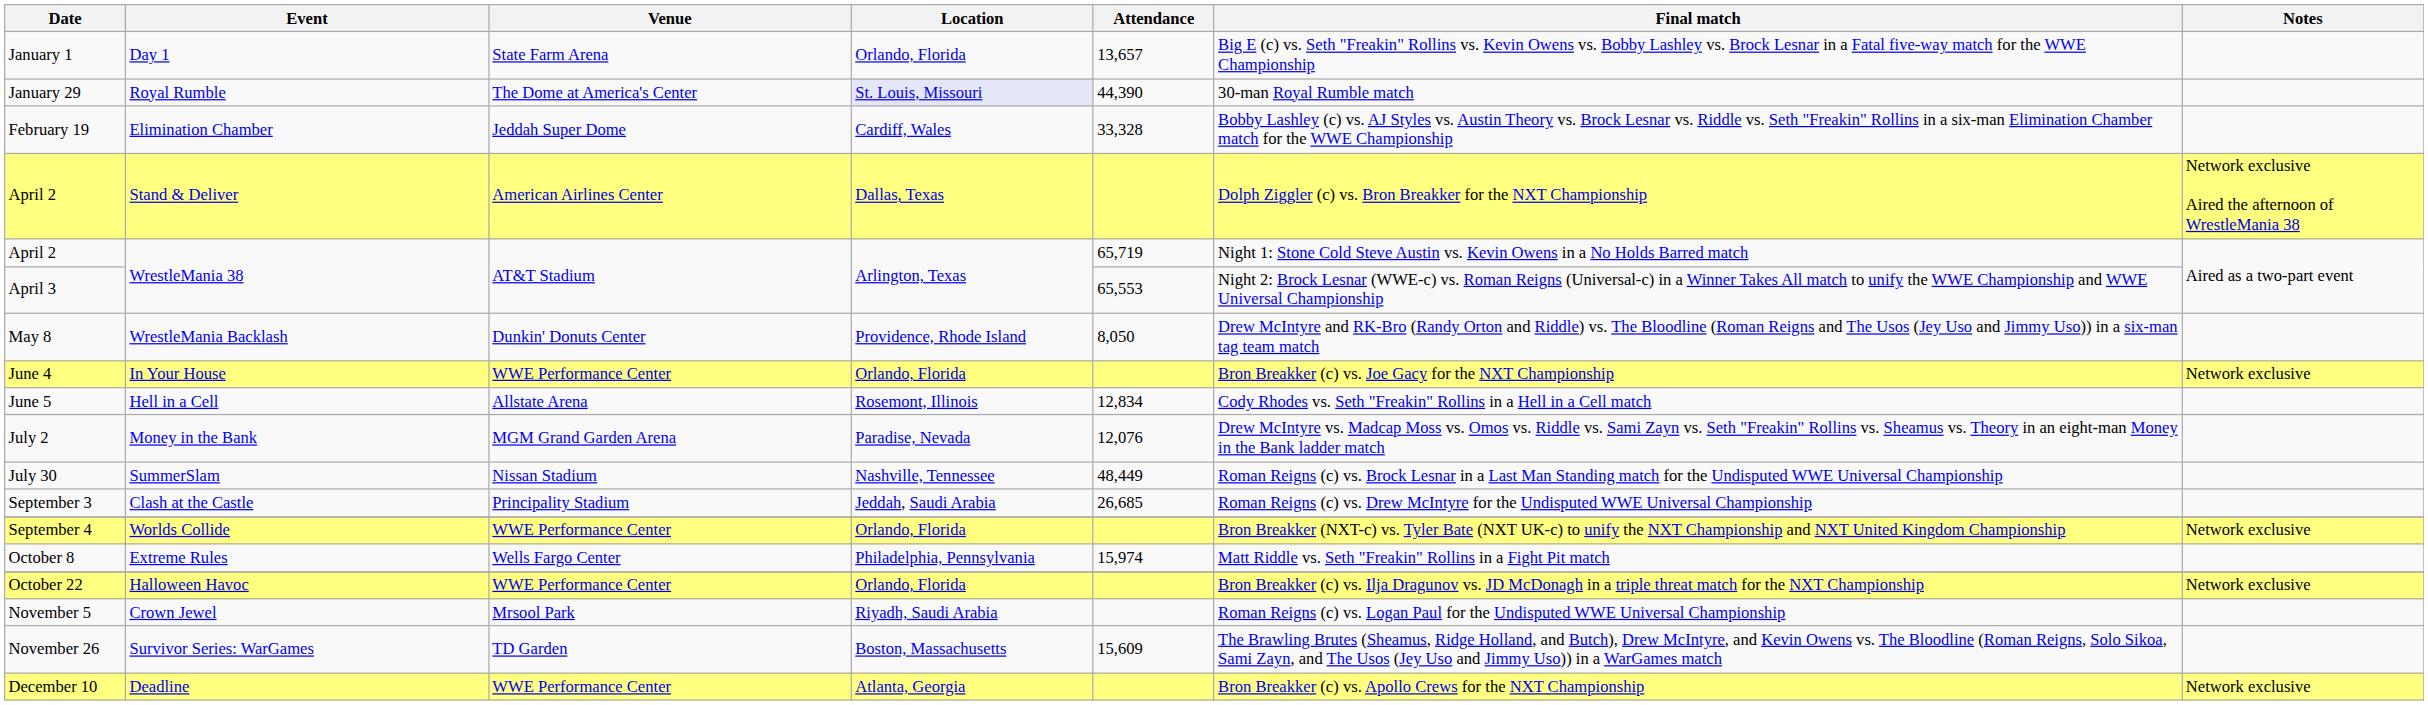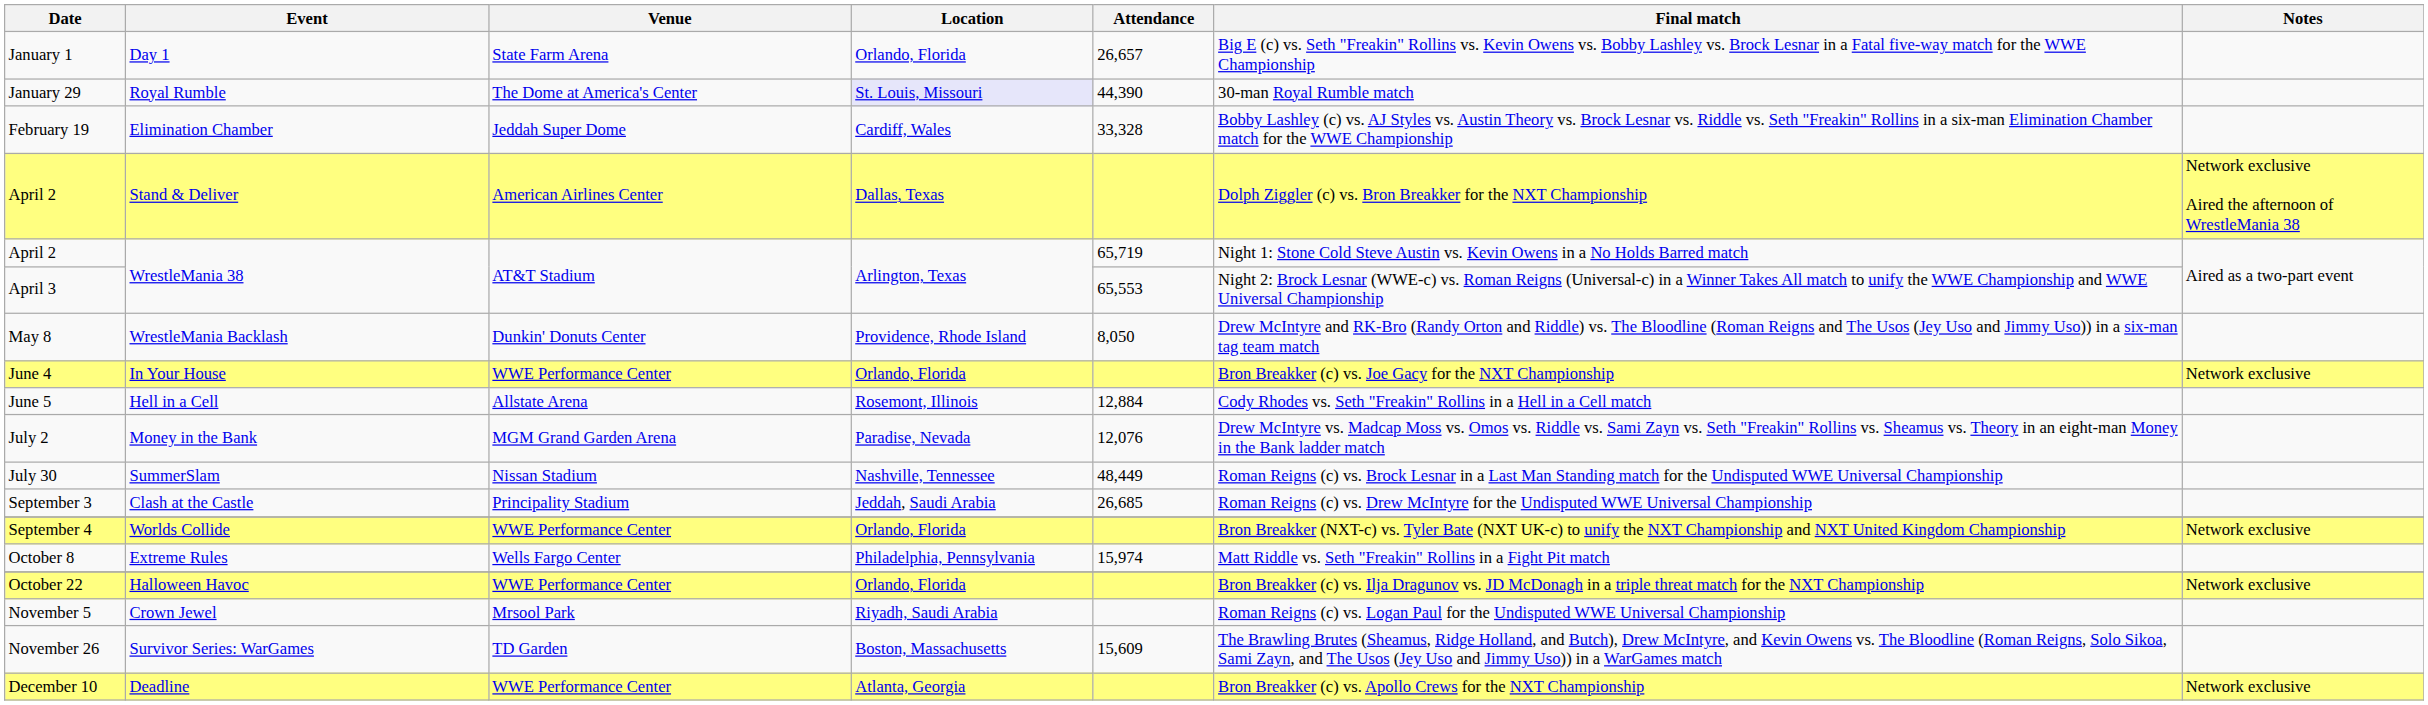 <table id="Past_events_2022" class="sortable wikitable succession-box" style="font-size:85%; width:100%">
 <tr>
 <th scope="col" style="width:5%;">Date</th>
 <th scope="col" style="width:15%;">Event</th>
 <th scope="col" style="width:15%;">Venue</th>
 <th scope="col" style="width:10%;">Location</th>
 <th scope="col" style="width:5%;">Attendance</th>
 <th scope="col" style="width:40%;">Final match</th>
 <th scope="col" style="width:10%;">Notes</th>
 </tr>
 <tr>
 <td>January 1</td>
 <td><a href='#'>Day 1</a></td>
 <td><a href='#'>State Farm Arena</a></td>
 <td><a href='#'>Orlando, Florida</a></td>
-<td>13,657</td>
+<td>26,657</td>
 <td><a href='#'>Big E</a> (c) vs. <a href='#'>Seth "Freakin" Rollins</a> vs. <a href='#'>Kevin Owens</a> vs. <a href='#'>Bobby Lashley</a> vs. <a href='#'>Brock Lesnar</a> in a <a href='#'>Fatal five-way match</a> for the <a href='#'>WWE Championship</a></td>
 <td></td>
 </tr>
 <tr>
 <td>January 29</td>
 <td><a href='#'>Royal Rumble</a></td>
 <td><a href='#'>The Dome at America's Center</a></td>
 <td style="background: lavender;"><a href='#'>St. Louis, Missouri</a></td>
 <td>44,390</td>
 <td>30-man <a href='#'>Royal Rumble match</a></td>
 <td></td>
 </tr>
 <tr>
 <td>February 19</td>
 <td><a href='#'>Elimination Chamber</a></td>
 <td><a href='#'>Jeddah Super Dome</a></td>
 <td><a href='#'>Cardiff, Wales</a></td>
 <td>33,328</td>
 <td><a href='#'>Bobby Lashley</a> (c) vs. <a href='#'>AJ Styles</a> vs. <a href='#'>Austin Theory</a> vs. <a href='#'>Brock Lesnar</a> vs. <a href='#'>Riddle</a> vs. <a href='#'>Seth "Freakin" Rollins</a> in a six-man <a href='#'>Elimination Chamber match</a> for the <a href='#'>WWE Championship</a></td>
 <td></td>
 </tr>
 <tr style="background: #FFFF80;">
 <td>April 2</td>
 <td><a href='#'>Stand & Deliver</a></td>
 <td><a href='#'>American Airlines Center</a></td>
 <td><a href='#'>Dallas, Texas</a></td>
 <td></td>
 <td><a href='#'>Dolph Ziggler</a> (c) vs. <a href='#'>Bron Breakker</a> for the <a href='#'>NXT Championship</a></td>
 <td>Network exclusive<br><br>Aired the afternoon of <a href='#'>WrestleMania 38</a></td>
 </tr>
 <tr>
 <td>April 2</td>
 <td rowspan="2"><a href='#'>WrestleMania 38</a></td>
 <td rowspan="2"><a href='#'>AT&T Stadium</a></td>
 <td rowspan="2"><a href='#'>Arlington, Texas</a></td>
 <td>65,719</td>
 <td>Night 1: <a href='#'>Stone Cold Steve Austin</a> vs. <a href='#'>Kevin Owens</a> in a <a href='#'>No Holds Barred match</a></td>
 <td rowspan="2">Aired as a two-part event</td>
 </tr>
 <tr>
 <td>April 3</td>
 <td>65,553</td>
 <td>Night 2: <a href='#'>Brock Lesnar</a> (WWE-c) vs. <a href='#'>Roman Reigns</a> (Universal-c) in a <a href='#'>Winner Takes All match</a> to <a href='#'>unify</a> the <a href='#'>WWE Championship</a> and <a href='#'>WWE Universal Championship</a></td>
 </tr>
 <tr>
 <td>May 8</td>
 <td><a href='#'>WrestleMania Backlash</a></td>
 <td><a href='#'>Dunkin' Donuts Center</a></td>
 <td><a href='#'>Providence, Rhode Island</a></td>
 <td>8,050</td>
 <td><a href='#'>Drew McIntyre</a> and <a href='#'>RK-Bro</a> (<a href='#'>Randy Orton</a> and <a href='#'>Riddle</a>) vs. <a href='#'>The Bloodline</a> (<a href='#'>Roman Reigns</a> and <a href='#'>The Usos</a> (<a href='#'>Jey Uso</a> and <a href='#'>Jimmy Uso</a>)) in a <a href='#'>six-man tag team match</a></td>
 <td></td>
 </tr>
 <tr style="background: #FFFF80;">
 <td>June 4</td>
 <td><a href='#'>In Your House</a></td>
 <td><a href='#'>WWE Performance Center</a></td>
 <td><a href='#'>Orlando, Florida</a></td>
 <td></td>
 <td><a href='#'>Bron Breakker</a> (c) vs. <a href='#'>Joe Gacy</a> for the <a href='#'>NXT Championship</a></td>
 <td>Network exclusive</td>
 </tr>
 <tr>
 <td>June 5</td>
 <td><a href='#'>Hell in a Cell</a></td>
 <td><a href='#'>Allstate Arena</a></td>
 <td><a href='#'>Rosemont, Illinois</a></td>
-<td>12,834</td>
+<td>12,884</td>
 <td><a href='#'>Cody Rhodes</a> vs. <a href='#'>Seth "Freakin" Rollins</a> in a <a href='#'>Hell in a Cell match</a></td>
 <td></td>
 </tr>
 <tr>
 <td>July 2</td>
 <td><a href='#'>Money in the Bank</a></td>
 <td><a href='#'>MGM Grand Garden Arena</a></td>
 <td><a href='#'>Paradise, Nevada</a></td>
 <td>12,076</td>
 <td><a href='#'>Drew McIntyre</a> vs. <a href='#'>Madcap Moss</a> vs. <a href='#'>Omos</a> vs. <a href='#'>Riddle</a> vs. <a href='#'>Sami Zayn</a> vs. <a href='#'>Seth "Freakin" Rollins</a> vs. <a href='#'>Sheamus</a> vs. <a href='#'>Theory</a> in an eight-man <a href='#'>Money in the Bank ladder match</a></td>
 <td></td>
 </tr>
 <tr>
 <td>July 30</td>
 <td><a href='#'>SummerSlam</a></td>
 <td><a href='#'>Nissan Stadium</a></td>
 <td><a href='#'>Nashville, Tennessee</a></td>
 <td>48,449</td>
 <td><a href='#'>Roman Reigns</a> (c) vs. <a href='#'>Brock Lesnar</a> in a <a href='#'>Last Man Standing match</a> for the <a href='#'>Undisputed WWE Universal Championship</a></td>
 <td></td>
 </tr>
 <tr>
 <td>September 3</td>
 <td><a href='#'>Clash at the Castle</a></td>
 <td><a href='#'>Principality Stadium</a></td>
 <td><a href='#'>Jeddah</a>, <a href='#'>Saudi Arabia</a></td>
 <td>26,685</td>
 <td><a href='#'>Roman Reigns</a> (c) vs. <a href='#'>Drew McIntyre</a> for the <a href='#'>Undisputed WWE Universal Championship</a></td>
 <td></td>
 </tr>
 <tr>
 </tr>
 <tr style="background: #FFFF80;">
 <td>September 4</td>
 <td><a href='#'>Worlds Collide</a></td>
 <td><a href='#'>WWE Performance Center</a></td>
 <td><a href='#'>Orlando, Florida</a></td>
 <td></td>
 <td><a href='#'>Bron Breakker</a> (NXT-c) vs. <a href='#'>Tyler Bate</a> (NXT UK-c) to <a href='#'>unify</a> the <a href='#'>NXT Championship</a> and <a href='#'>NXT United Kingdom Championship</a></td>
 <td>Network exclusive</td>
 </tr>
 <tr>
 <td>October 8</td>
 <td><a href='#'>Extreme Rules</a></td>
 <td><a href='#'>Wells Fargo Center</a></td>
 <td><a href='#'>Philadelphia, Pennsylvania</a></td>
 <td>15,974</td>
 <td><a href='#'>Matt Riddle</a> vs. <a href='#'>Seth "Freakin" Rollins</a> in a <a href='#'>Fight Pit match</a></td>
 <td></td>
 </tr>
 <tr>
 </tr>
 <tr style="background: #FFFF80;">
 <td>October 22</td>
 <td><a href='#'>Halloween Havoc</a></td>
 <td><a href='#'>WWE Performance Center</a></td>
 <td><a href='#'>Orlando, Florida</a></td>
 <td></td>
 <td><a href='#'>Bron Breakker</a> (c) vs. <a href='#'>Ilja Dragunov</a> vs. <a href='#'>JD McDonagh</a> in a <a href='#'>triple threat match</a> for the <a href='#'>NXT Championship</a></td>
 <td>Network exclusive</td>
 </tr>
 <tr>
 <td>November 5</td>
 <td><a href='#'>Crown Jewel</a></td>
 <td><a href='#'>Mrsool Park</a></td>
 <td><a href='#'>Riyadh, Saudi Arabia</a></td>
 <td></td>
 <td><a href='#'>Roman Reigns</a> (c) vs. <a href='#'>Logan Paul</a> for the <a href='#'>Undisputed WWE Universal Championship</a></td>
 <td></td>
 </tr>
 <tr>
 <td>November 26</td>
 <td><a href='#'>Survivor Series: WarGames</a></td>
 <td><a href='#'>TD Garden</a></td>
 <td><a href='#'>Boston, Massachusetts</a></td>
 <td>15,609</td>
 <td><a href='#'>The Brawling Brutes</a> (<a href='#'>Sheamus</a>, <a href='#'>Ridge Holland</a>, and <a href='#'>Butch</a>), <a href='#'>Drew McIntyre</a>, and <a href='#'>Kevin Owens</a> vs. <a href='#'>The Bloodline</a> (<a href='#'>Roman Reigns</a>, <a href='#'>Solo Sikoa</a>, <a href='#'>Sami Zayn</a>, and <a href='#'>The Usos</a> (<a href='#'>Jey Uso</a> and <a href='#'>Jimmy Uso</a>)) in a <a href='#'>WarGames match</a></td>
 <td></td>
 </tr>
 <tr style="background: #FFFF80;">
 <td>December 10</td>
 <td><a href='#'>Deadline</a></td>
 <td><a href='#'>WWE Performance Center</a></td>
 <td><a href='#'>Atlanta, Georgia</a></td>
 <td></td>
 <td><a href='#'>Bron Breakker</a> (c) vs. <a href='#'>Apollo Crews</a> for the <a href='#'>NXT Championship</a></td>
 <td>Network exclusive</td>
 </tr>
 </table>
